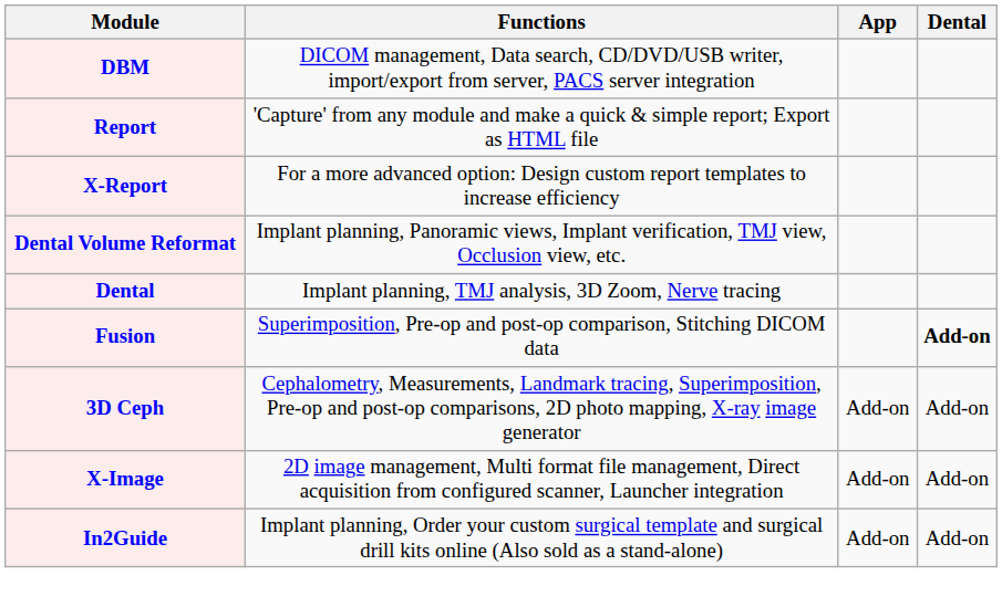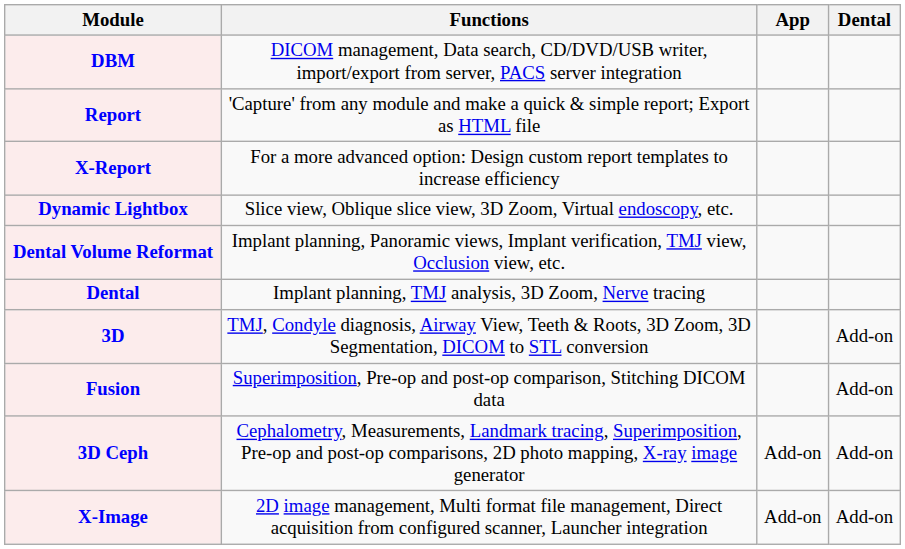 <table class="wikitable sortable" style="font-size: 85%; border: gray solid 1px; border-collapse: collapse; text-align: center; width: 650px; table-layout: fixed;">
 <tr style="background: #ececec;">
 <th style="width: 7em">Module</th>
 <th style="width: 18em">Functions</th>
 <th style="width: 2em">App</th>
 <th style="width: 2em">Dental</th>
 </tr>
 <tr>
 <th style="text-align: center; background: #fcecec;color:blue">DBM</th>
 <td><a href='#'>DICOM</a> management, Data search, CD/DVD/USB writer, import/export from server, <a href='#'>PACS</a> server integration</td>
 <td></td>
 <td></td>
 </tr>
 <tr>
 <th style="text-align: center; background: #fcecec;color:blue">Report</th>
 <td>'Capture' from any module and make a quick & simple report; Export as <a href='#'>HTML</a> file</td>
 <td></td>
 <td></td>
 </tr>
 <tr>
 <th style="text-align: center; background: #fcecec;color:blue">X-Report</th>
 <td>For a more advanced option: Design custom report templates to increase efficiency</td>
 <td></td>
 <td></td>
 </tr>
 <tr>
+<th style="text-align: center; background: #fcecec;color:blue">Dynamic Lightbox</th>
+<td>Slice view, Oblique slice view, 3D Zoom, Virtual <a href='#'>endoscopy</a>, etc.</td>
+<td></td>
+<td></td>
+</tr>
+<tr>
 <th style="text-align: center; background: #fcecec;color:blue">Dental Volume Reformat</th>
 <td>Implant planning, Panoramic views, Implant verification, <a href='#'>TMJ</a> view, <a href='#'>Occlusion</a> view, etc.</td>
 <td></td>
 <td></td>
 </tr>
 <tr>
 <th style="text-align: center; background: #fcecec;color:blue">Dental</th>
 <td>Implant planning, <a href='#'>TMJ</a> analysis, 3D Zoom, <a href='#'>Nerve</a> tracing</td>
 <td></td>
 <td></td>
 </tr>
 <tr>
+<th style="text-align: center; background: #fcecec;color:blue">3D</th>
+<td><a href='#'>TMJ</a>, <a href='#'>Condyle</a> diagnosis, <a href='#'>Airway</a> View, Teeth & Roots, 3D Zoom, 3D Segmentation, <a href='#'>DICOM</a> to <a href='#'>STL</a> conversion</td>
+<td></td>
+<td>Add-on</td>
+</tr>
+<tr>
 <th style="text-align: center; background: #fcecec;color:blue">Fusion</th>
 <td><a href='#'>Superimposition</a>, Pre-op and post-op comparison, Stitching DICOM data</td>
 <td></td>
-<td><strong>Add-on</strong></td>
+<td>Add-on</td>
 </tr>
 <tr>
 <th style="text-align: center; background: #fcecec;color:blue">3D Ceph</th>
 <td><a href='#'>Cephalometry</a>, Measurements, <a href='#'>Landmark tracing</a>, <a href='#'>Superimposition</a>, Pre-op and post-op comparisons, 2D photo mapping, <a href='#'>X-ray</a> <a href='#'>image</a> generator</td>
 <td>Add-on</td>
 <td>Add-on</td>
 </tr>
 <tr>
 <th style="text-align: center; background: #fcecec;color:blue">X-Image</th>
 <td><a href='#'>2D</a> <a href='#'>image</a> management, Multi format file management, Direct acquisition from configured scanner, Launcher integration</td>
 <td>Add-on</td>
 <td>Add-on</td>
 </tr>
-<tr>
-<th style="text-align: center; background: #fcecec;color:blue">In2Guide</th>
-<td>Implant planning, Order your custom <a href='#'>surgical template</a> and surgical drill kits online (Also sold as a stand-alone)</td>
-<td>Add-on</td>
-<td>Add-on</td>
-</tr>
 </table>
